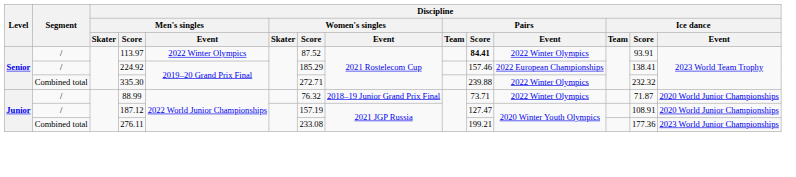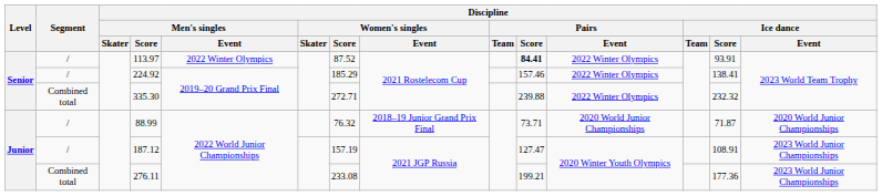 <table class="wikitable unsortable" style="text-align:center; font-size:85%">
 <tr>
 <th rowspan="3">Level</th>
 <th rowspan="3">Segment</th>
 <th colspan="12">Discipline</th>
 </tr>
 <tr>
 <th colspan="3">Men's singles</th>
 <th colspan="3">Women's singles</th>
 <th colspan="3">Pairs</th>
 <th colspan="3">Ice dance</th>
 </tr>
 <tr>
 <th>Skater</th>
 <th>Score</th>
 <th>Event</th>
 <th>Skater</th>
 <th>Score</th>
 <th>Event</th>
 <th>Team</th>
 <th>Score</th>
 <th>Event</th>
 <th>Team</th>
 <th>Score</th>
 <th>Event</th>
 </tr>
 <tr>
 <th rowspan=3><a href='#'>Senior</a></th>
 <td> / </td>
 <td rowspan=3></td>
 <td>113.97</td>
 <td><a href='#'>2022 Winter Olympics</a></td>
 <td rowspan=3></td>
 <td>87.52</td>
 <td rowspan="3"><a href='#'>2021 Rostelecom Cup</a></td>
 <td></td>
 <td><strong>84.41</strong></td>
 <td><a href='#'>2022 Winter Olympics</a></td>
 <td rowspan=3></td>
 <td>93.91</td>
 <td rowspan=3><a href='#'>2023 World Team Trophy</a></td>
 </tr>
 <tr>
 <td> / </td>
 <td>224.92</td>
 <td rowspan=2><a href='#'>2019–20 Grand Prix Final</a></td>
 <td>185.29</td>
 <td></td>
 <td>157.46</td>
-<td><a href='#'>2022 European Championships</a></td>
+<td><a href='#'>2022 Winter Olympics</a></td>
 <td>138.41</td>
 </tr>
 <tr>
 <td>Combined total</td>
 <td>335.30</td>
 <td>272.71</td>
 <td></td>
 <td>239.88</td>
 <td><a href='#'>2022 Winter Olympics</a></td>
 <td>232.32</td>
 </tr>
 <tr>
 <th rowspan=3><a href='#'>Junior</a></th>
 <td> / </td>
 <td rowspan=3></td>
 <td>88.99</td>
 <td rowspan=3><a href='#'>2022 World Junior Championships</a></td>
 <td></td>
 <td>76.32</td>
 <td><a href='#'>2018–19 Junior Grand Prix Final</a></td>
 <td rowspan=3></td>
 <td>73.71</td>
-<td><a href='#'>2022 Winter Olympics</a></td>
+<td><a href='#'>2020 World Junior Championships</a></td>
 <td></td>
 <td>71.87</td>
 <td><a href='#'>2020 World Junior Championships</a></td>
 </tr>
 <tr>
 <td> / </td>
 <td>187.12</td>
 <td rowspan=2></td>
 <td>157.19</td>
 <td rowspan=2><a href='#'>2021 JGP Russia</a></td>
 <td>127.47</td>
 <td rowspan=2><a href='#'>2020 Winter Youth Olympics</a></td>
 <td></td>
 <td>108.91</td>
-<td><a href='#'>2020 World Junior Championships</a></td>
+<td><a href='#'>2023 World Junior Championships</a></td>
 </tr>
 <tr>
 <td>Combined total</td>
 <td>276.11</td>
 <td>233.08</td>
 <td>199.21</td>
 <td></td>
 <td>177.36</td>
 <td><a href='#'>2023 World Junior Championships</a></td>
 </tr>
 </table>
